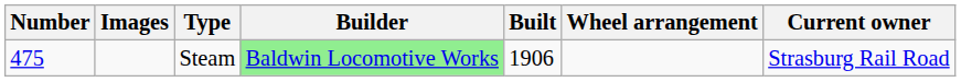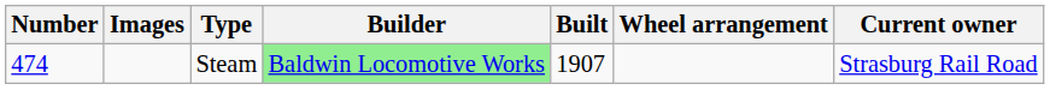 <table class="wikitable">
 <tr>
 <th>Number</th>
 <th>Images</th>
 <th>Type</th>
 <th>Builder</th>
 <th>Built</th>
 <th>Wheel arrangement</th>
 <th>Current owner</th>
 </tr>
 <tr>
-<td><a href='#'>475</a></td>
+<td><a href='#'>474</a></td>
 <td></td>
 <td>Steam</td>
 <td style="background: lightgreen;"><a href='#'>Baldwin Locomotive Works</a></td>
-<td>1906</td>
+<td>1907</td>
 <td></td>
 <td><a href='#'>Strasburg Rail Road</a></td>
 </tr>
 </table>
